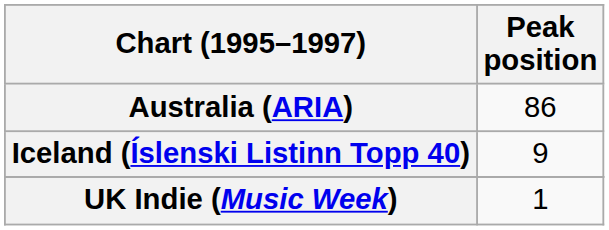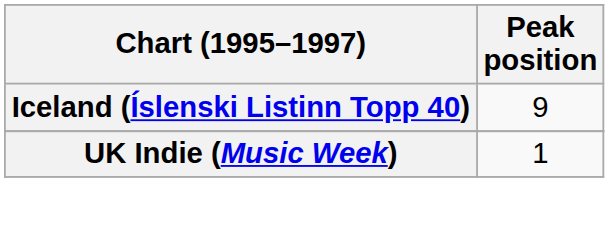 <table class="wikitable sortable plainrowheaders" style="text-align:center">
 <tr>
 <th>Chart (1995–1997)</th>
 <th>Peak<br>position</th>
-</tr>
-<tr>
-<th scope="row">Australia (<a href='#'>ARIA</a>)</th>
-<td>86</td>
 </tr>
 <tr>
 <th scope="row">Iceland (<a href='#'>Íslenski Listinn Topp 40</a>)</th>
 <td>9</td>
 </tr>
 <tr>
 </tr>
 <tr>
 </tr>
 <tr>
 </tr>
 <tr>
 <th scope="row">UK Indie (<em><a href='#'>Music Week</a></em>)</th>
 <td align=center>1</td>
 </tr>
 </table>
